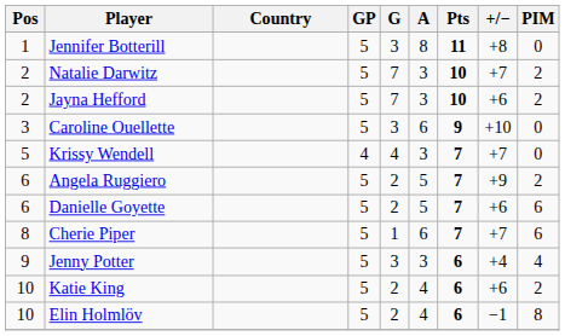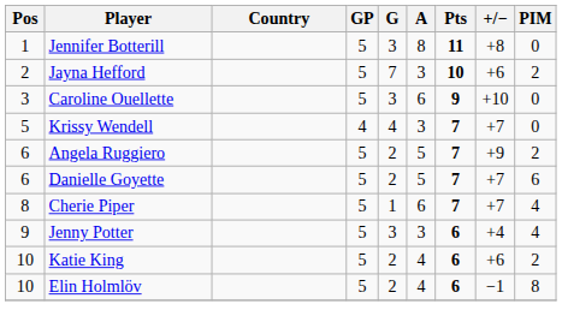 <table class="wikitable sortable" style="text-align: center;">
 <tr>
 <th width=30>Pos</th>
 <th width=150>Player</th>
 <th width=120>Country</th>
 <th width=20>GP</th>
 <th width=20>G</th>
 <th width=20>A</th>
 <th width=30>Pts</th>
 <th width=30>+/−</th>
 <th width=30>PIM</th>
 </tr>
 <tr>
 <td>1</td>
 <td align=left><a href='#'>Jennifer Botterill</a></td>
 <td align=left></td>
 <td>5</td>
 <td>3</td>
 <td>8</td>
 <td><strong>11</strong></td>
 <td>+8</td>
 <td>0</td>
-</tr>
-<tr>
-<td>2</td>
-<td align=left><a href='#'>Natalie Darwitz</a></td>
-<td align=left></td>
-<td>5</td>
-<td>7</td>
-<td>3</td>
-<td><strong>10</strong></td>
-<td>+7</td>
-<td>2</td>
 </tr>
 <tr>
 <td>2</td>
 <td align=left><a href='#'>Jayna Hefford</a></td>
 <td align=left></td>
 <td>5</td>
 <td>7</td>
 <td>3</td>
 <td><strong>10</strong></td>
 <td>+6</td>
 <td>2</td>
 </tr>
 <tr>
 <td>3</td>
 <td align=left><a href='#'>Caroline Ouellette</a></td>
 <td align=left></td>
 <td>5</td>
 <td>3</td>
 <td>6</td>
 <td><strong>9</strong></td>
 <td>+10</td>
 <td>0</td>
 </tr>
 <tr>
 <td>5</td>
 <td align=left><a href='#'>Krissy Wendell</a></td>
 <td align=left></td>
 <td>4</td>
 <td>4</td>
 <td>3</td>
 <td><strong>7</strong></td>
 <td>+7</td>
 <td>0</td>
 </tr>
 <tr>
 <td>6</td>
 <td align=left><a href='#'>Angela Ruggiero</a></td>
 <td align=left></td>
 <td>5</td>
 <td>2</td>
 <td>5</td>
 <td><strong>7</strong></td>
 <td>+9</td>
 <td>2</td>
 </tr>
 <tr>
 <td>6</td>
 <td align=left><a href='#'>Danielle Goyette</a></td>
 <td align=left></td>
 <td>5</td>
 <td>2</td>
 <td>5</td>
 <td><strong>7</strong></td>
-<td>+6</td>
+<td>+7</td>
 <td>6</td>
 </tr>
 <tr>
 <td>8</td>
 <td align=left><a href='#'>Cherie Piper</a></td>
 <td align=left></td>
 <td>5</td>
 <td>1</td>
 <td>6</td>
 <td><strong>7</strong></td>
 <td>+7</td>
-<td>6</td>
+<td>4</td>
 </tr>
 <tr>
 <td>9</td>
 <td align=left><a href='#'>Jenny Potter</a></td>
 <td align=left></td>
 <td>5</td>
 <td>3</td>
 <td>3</td>
 <td><strong>6</strong></td>
 <td>+4</td>
 <td>4</td>
 </tr>
 <tr>
 <td>10</td>
 <td align=left><a href='#'>Katie King</a></td>
 <td align=left></td>
 <td>5</td>
 <td>2</td>
 <td>4</td>
 <td><strong>6</strong></td>
 <td>+6</td>
 <td>2</td>
 </tr>
 <tr>
 <td>10</td>
 <td align=left><a href='#'>Elin Holmlöv</a></td>
 <td align=left></td>
 <td>5</td>
 <td>2</td>
 <td>4</td>
 <td><strong>6</strong></td>
 <td>−1</td>
 <td>8</td>
 </tr>
 <tr>
 </tr>
 </table>
